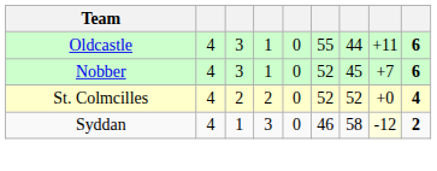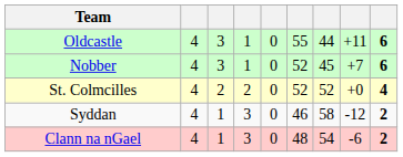 <table class="wikitable" style="text-align:center">
 <tr>
 <th width="175">Team</th>
 <th width="20"></th>
 <th width="20"></th>
 <th width="20"></th>
 <th width="20"></th>
 <th width="20"></th>
 <th width="20"></th>
 <th width="20"></th>
 <th width="20"></th>
 </tr>
 <tr bgcolor="ccffcc">
 <td><a href='#'>Oldcastle</a></td>
 <td>4</td>
 <td>3</td>
 <td>1</td>
 <td>0</td>
 <td>55</td>
 <td>44</td>
 <td>+11</td>
 <td><strong>6</strong></td>
 </tr>
 <tr bgcolor="ccffcc">
 <td><a href='#'>Nobber</a></td>
 <td>4</td>
 <td>3</td>
 <td>1</td>
 <td>0</td>
 <td>52</td>
 <td>45</td>
 <td>+7</td>
 <td><strong>6</strong></td>
 </tr>
 <tr bgcolor="ffffcc">
 <td>St. Colmcilles</td>
 <td>4</td>
 <td>2</td>
 <td>2</td>
 <td>0</td>
 <td>52</td>
 <td>52</td>
 <td>+0</td>
 <td><strong>4</strong></td>
 </tr>
 <tr>
 <td>Syddan</td>
 <td>4</td>
 <td>1</td>
 <td>3</td>
 <td>0</td>
 <td>46</td>
 <td>58</td>
-<td style="background: lightyellow;">-12</td>
+<td>-12</td>
+<td><strong>2</strong></td>
+</tr>
+<tr bgcolor="ffcccc">
+<td><a href='#'>Clann na nGael</a></td>
+<td>4</td>
+<td>1</td>
+<td>3</td>
+<td>0</td>
+<td>48</td>
+<td>54</td>
+<td>-6</td>
 <td><strong>2</strong></td>
 </tr>
 </table>
